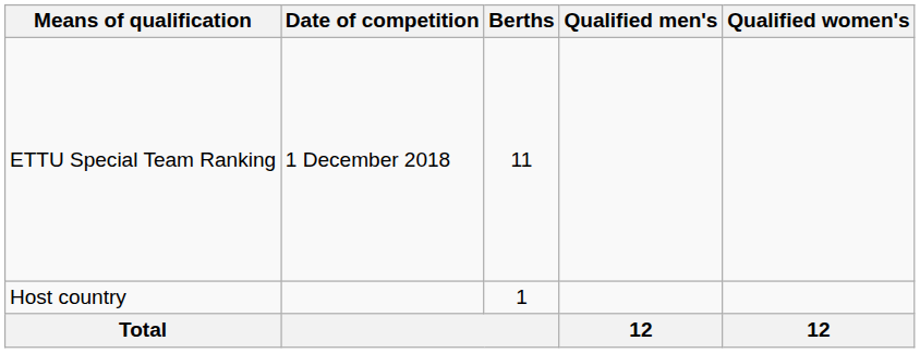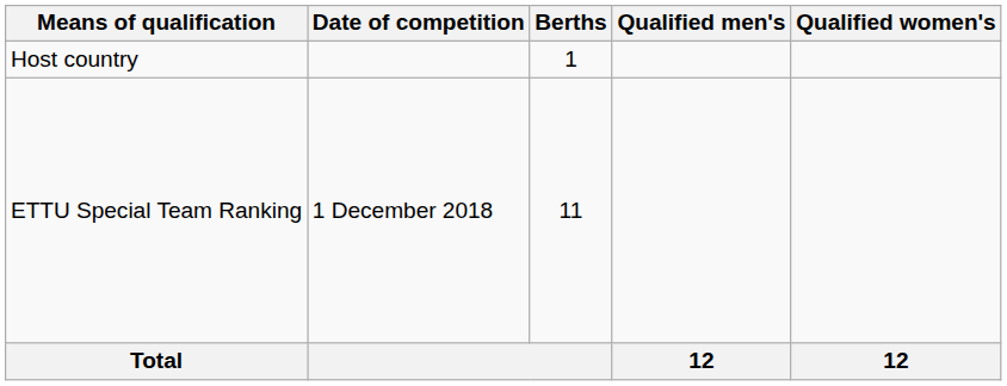 <table class="wikitable">
 <tr>
 <th>Means of qualification</th>
 <th>Date of competition</th>
 <th>Berths</th>
 <th>Qualified men's</th>
 <th>Qualified women's</th>
 </tr>
 <tr>
+<td>Host country</td>
+<td></td>
+<td align=center>1</td>
+<td></td>
+<td></td>
+</tr>
+<tr>
 <td>ETTU Special Team Ranking</td>
 <td>1 December 2018</td>
 <td align=center>11</td>
 <td><br><br><br><br><br><br><br><br><br><br></td>
 <td><br><br><br><br><br><br><br><br><br><br></td>
-</tr>
-<tr>
-<td>Host country</td>
-<td></td>
-<td align=center>1</td>
-<td></td>
-<td></td>
 </tr>
 <tr>
 <th>Total</th>
 <th colspan=2> </th>
 <th>12</th>
 <th>12</th>
 </tr>
 </table>
